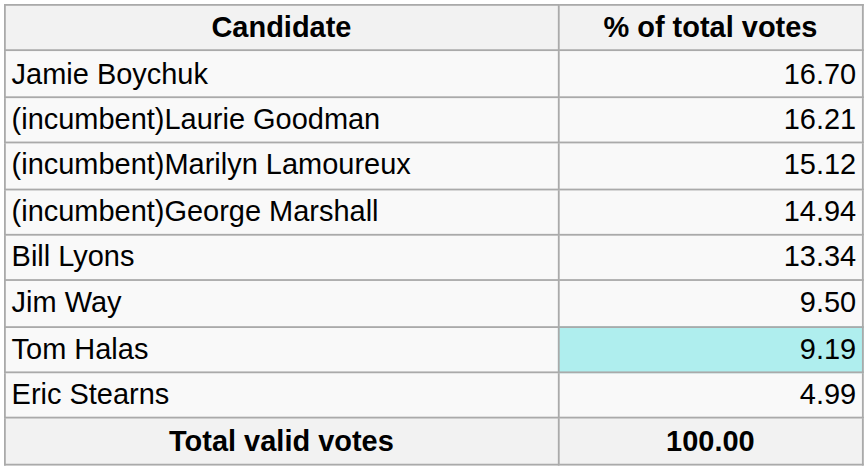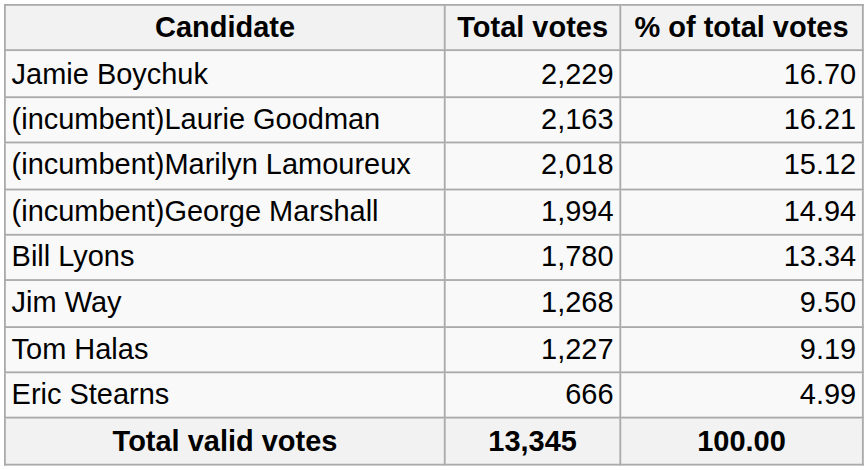 <table class="wikitable" width="475">
 <tr>
 <th align="left">Candidate</th>
+<th align="right">Total votes</th>
 <th align="right">% of total votes</th>
 </tr>
 <tr>
 <td align="left">Jamie Boychuk</td>
+<td align="right">2,229</td>
 <td align="right">16.70</td>
 </tr>
 <tr>
 <td align="left">(incumbent)Laurie Goodman</td>
+<td align="right">2,163</td>
 <td align="right">16.21</td>
 </tr>
 <tr>
 <td align="left">(incumbent)Marilyn Lamoureux</td>
+<td align="right">2,018</td>
 <td align="right">15.12</td>
 </tr>
 <tr>
 <td align="left">(incumbent)George Marshall</td>
+<td align="right">1,994</td>
 <td align="right">14.94</td>
 </tr>
 <tr>
 <td align="left">Bill Lyons</td>
+<td align="right">1,780</td>
 <td align="right">13.34</td>
 </tr>
 <tr>
 <td align="left">Jim Way</td>
+<td align="right">1,268</td>
 <td align="right">9.50</td>
 </tr>
 <tr>
 <td align="left">Tom Halas</td>
-<td align="right" style="background: paleturquoise;">9.19</td>
+<td align="right">1,227</td>
+<td align="right">9.19</td>
 </tr>
 <tr>
 <td align="left">Eric Stearns</td>
+<td align="right">666</td>
 <td align="right">4.99</td>
 </tr>
 <tr bgcolor="#EEEEEE">
 <th align="left">Total valid votes</th>
+<th align="right">13,345</th>
 <th align="right">100.00</th>
 </tr>
 </table>
